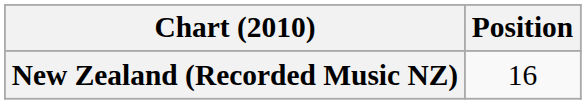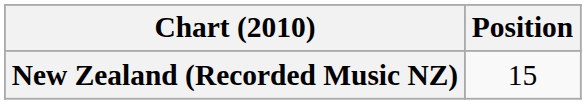 <table class="wikitable plainrowheaders">
 <tr>
 <th scope="col">Chart (2010)</th>
 <th scope="col">Position</th>
 </tr>
 <tr>
 <th scope="row">New Zealand (Recorded Music NZ)</th>
-<td align="center">16</td>
+<td align="center">15</td>
 </tr>
 </table>
